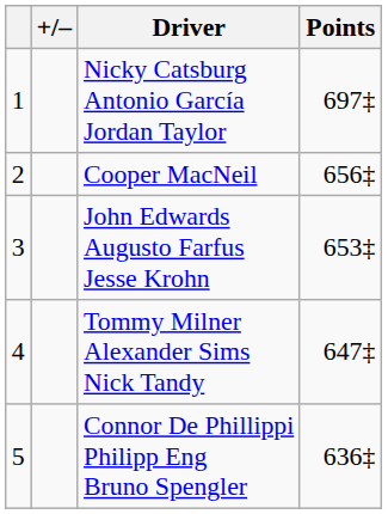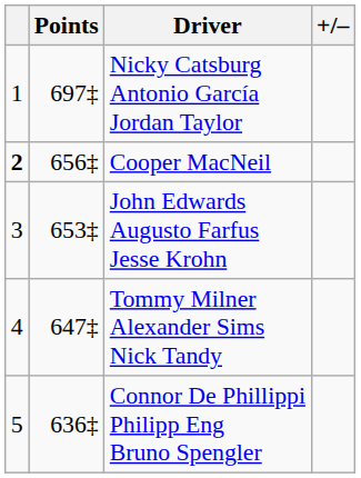 <table class="wikitable" style="font-size: 95%;">
 <tr>
 <th scope="col"></th>
+<th scope="col">Points</th>
+<th scope="col">Driver</th>
 <th scope="col">+/–</th>
-<th scope="col">Driver</th>
-<th scope="col">Points</th>
 </tr>
 <tr>
 <td align=center>1</td>
+<td align=right>697‡</td>
+<td> <a href='#'>Nicky Catsburg</a><br> <a href='#'>Antonio García</a><br> <a href='#'>Jordan Taylor</a></td>
 <td align="left"></td>
-<td> <a href='#'>Nicky Catsburg</a><br> <a href='#'>Antonio García</a><br> <a href='#'>Jordan Taylor</a></td>
-<td align=right>697‡</td>
 </tr>
 <tr>
-<td align=center>2</td>
+<td align=center><strong>2</strong></td>
+<td align=right>656‡</td>
+<td> <a href='#'>Cooper MacNeil</a></td>
 <td align="left"></td>
-<td> <a href='#'>Cooper MacNeil</a></td>
-<td align=right>656‡</td>
 </tr>
 <tr>
 <td align=center>3</td>
+<td align=right>653‡</td>
+<td> <a href='#'>John Edwards</a><br> <a href='#'>Augusto Farfus</a><br> <a href='#'>Jesse Krohn</a></td>
 <td align="left"></td>
-<td> <a href='#'>John Edwards</a><br> <a href='#'>Augusto Farfus</a><br> <a href='#'>Jesse Krohn</a></td>
-<td align=right>653‡</td>
 </tr>
 <tr>
 <td align=center>4</td>
+<td align=right>647‡</td>
+<td> <a href='#'>Tommy Milner</a><br> <a href='#'>Alexander Sims</a><br> <a href='#'>Nick Tandy</a></td>
 <td align="left"></td>
-<td> <a href='#'>Tommy Milner</a><br> <a href='#'>Alexander Sims</a><br> <a href='#'>Nick Tandy</a></td>
-<td align=right>647‡</td>
 </tr>
 <tr>
 <td align=center>5</td>
+<td align=right>636‡</td>
+<td> <a href='#'>Connor De Phillippi</a><br> <a href='#'>Philipp Eng</a><br> <a href='#'>Bruno Spengler</a></td>
 <td align="left"></td>
-<td> <a href='#'>Connor De Phillippi</a><br> <a href='#'>Philipp Eng</a><br> <a href='#'>Bruno Spengler</a></td>
-<td align=right>636‡</td>
 </tr>
 </table>
